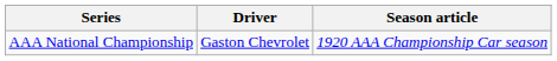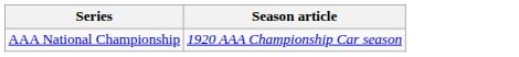 <table class="wikitable" style="font-size: 87%;">
 <tr>
 <th>Series</th>
-<th>Driver</th>
 <th>Season article</th>
 </tr>
 <tr>
 <td><a href='#'>AAA National Championship</a></td>
-<td> <a href='#'>Gaston Chevrolet</a></td>
 <td><em><a href='#'>1920 AAA Championship Car season</a></em></td>
 </tr>
 </table>
